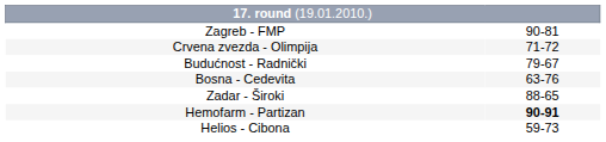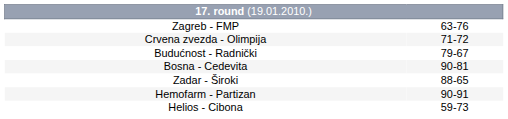 <table border=0 cellspacing=0 cellpadding=1em style="font-size: 85%; border-collapse: collapse;width:100%;">
 <tr>
 <td colspan=5 bgcolor=#98A1B2 style="border:1px solid #7A8392; text-align:center; color:#FFFFFF;"><strong>17. round</strong> (19.01.2010.)</td>
 </tr>
 <tr align=center bgcolor=#FFFFFF>
 <td>Zagreb - FMP</td>
-<td>90-81</td>
+<td>63-76</td>
 </tr>
 <tr align=center bgcolor=#f5f5f5>
 <td>Crvena zvezda - Olimpija</td>
 <td>71-72</td>
 </tr>
 <tr align=center bgcolor=#FFFFFF>
 <td>Budućnost - Radnički</td>
 <td>79-67</td>
 </tr>
 <tr align=center bgcolor=#f5f5f5>
 <td>Bosna - Cedevita</td>
-<td>63-76</td>
+<td>90-81</td>
 </tr>
 <tr align=center bgcolor=#FFFFFF>
 <td>Zadar - Široki</td>
 <td>88-65</td>
 </tr>
 <tr align=center bgcolor=#f5f5f5>
 <td>Hemofarm - Partizan</td>
-<td><strong>90-91</strong></td>
+<td>90-91</td>
 </tr>
 <tr align=center bgcolor=#FFFFFF>
 <td>Helios - Cibona</td>
 <td>59-73</td>
 </tr>
 </table>
